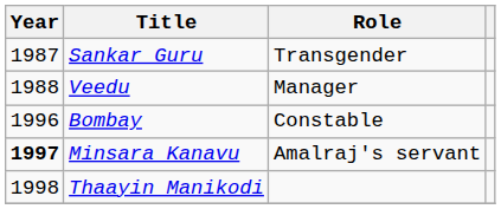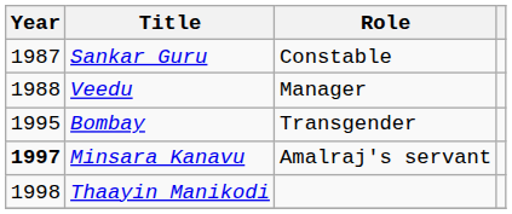 <table class="wikitable sortable">
 <tr>
 <th scope="col">Year</th>
 <th scope="col">Title</th>
 <th scope="col">Role</th>
 <th scope="col" class="unsortable"></th>
 </tr>
 <tr>
 <td>1987</td>
 <td><em><a href='#'>Sankar Guru</a></em></td>
-<td>Transgender</td>
+<td>Constable</td>
 <td></td>
 </tr>
 <tr>
 <td>1988</td>
 <td><em><a href='#'>Veedu</a></em></td>
 <td>Manager</td>
 <td></td>
 </tr>
 <tr>
-<td>1996</td>
+<td>1995</td>
 <td><em><a href='#'>Bombay</a></em></td>
-<td>Constable</td>
+<td>Transgender</td>
 <td></td>
 </tr>
 <tr>
 <td><strong>1997</strong></td>
 <td><em><a href='#'>Minsara Kanavu</a></em></td>
 <td>Amalraj's servant</td>
 <td></td>
 </tr>
 <tr>
 <td>1998</td>
 <td><em><a href='#'>Thaayin Manikodi</a></em></td>
 <td></td>
 <td></td>
 </tr>
 <tr>
 </tr>
 </table>
